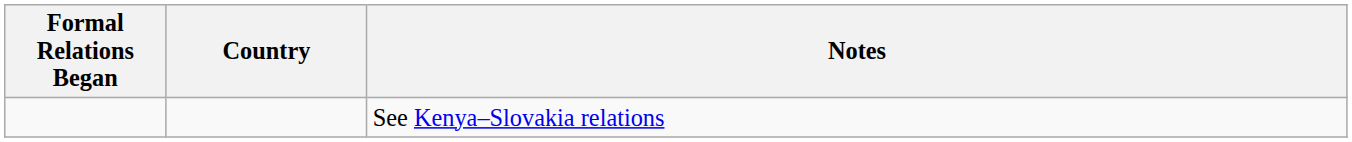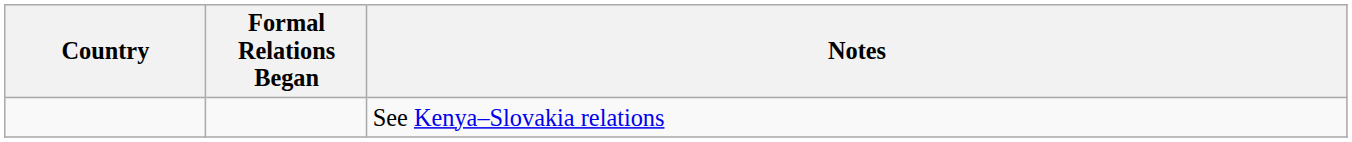 <table class="wikitable sortable" border="1" style="width:100%; margin:auto;">
 <tr>
+<th width="15%">Country</th>
 <th width="12%">Formal Relations Began</th>
-<th width="15%">Country</th>
 <th>Notes</th>
 </tr>
 <tr - valign="top">
 <td></td>
 <td></td>
 <td>See <a href='#'>Kenya–Slovakia relations</a></td>
 </tr>
 </table>
